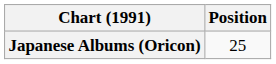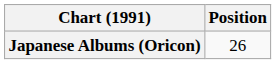 <table class="wikitable plainrowheaders" style="text-align:center">
 <tr>
 <th scope="col">Chart (1991)</th>
 <th scope="col">Position</th>
 </tr>
 <tr>
 <th scope="row">Japanese Albums (Oricon)</th>
-<td>25</td>
+<td>26</td>
 </tr>
 </table>
